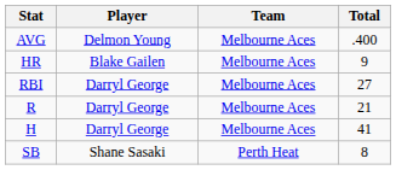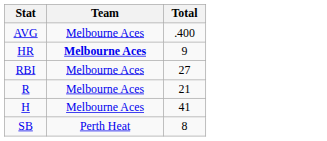 <table class="wikitable" style="text-align:center;">
 <tr>
 <th scope="col" width=50>Stat</th>
-<th scope="col" width=150>Player</th>
 <th scope="col" width=150>Team</th>
 <th scope="col" width=50>Total</th>
 </tr>
 <tr>
 <td><a href='#'>AVG</a></td>
-<td><a href='#'>Delmon Young</a></td>
 <td><a href='#'>Melbourne Aces</a></td>
 <td>.400</td>
 </tr>
 <tr>
 <td><a href='#'>HR</a></td>
-<td><a href='#'>Blake Gailen</a></td>
-<td><a href='#'>Melbourne Aces</a></td>
+<td><strong><a href='#'>Melbourne Aces</a></strong></td>
 <td>9</td>
 </tr>
 <tr>
 <td><a href='#'>RBI</a></td>
-<td><a href='#'>Darryl George</a></td>
 <td><a href='#'>Melbourne Aces</a></td>
 <td>27</td>
 </tr>
 <tr>
 <td><a href='#'>R</a></td>
-<td><a href='#'>Darryl George</a></td>
 <td><a href='#'>Melbourne Aces</a></td>
 <td>21</td>
 </tr>
 <tr>
 <td><a href='#'>H</a></td>
-<td><a href='#'>Darryl George</a></td>
 <td><a href='#'>Melbourne Aces</a></td>
 <td>41</td>
 </tr>
 <tr>
 <td><a href='#'>SB</a></td>
-<td>Shane Sasaki</td>
 <td><a href='#'>Perth Heat</a></td>
 <td>8</td>
 </tr>
 </table>
